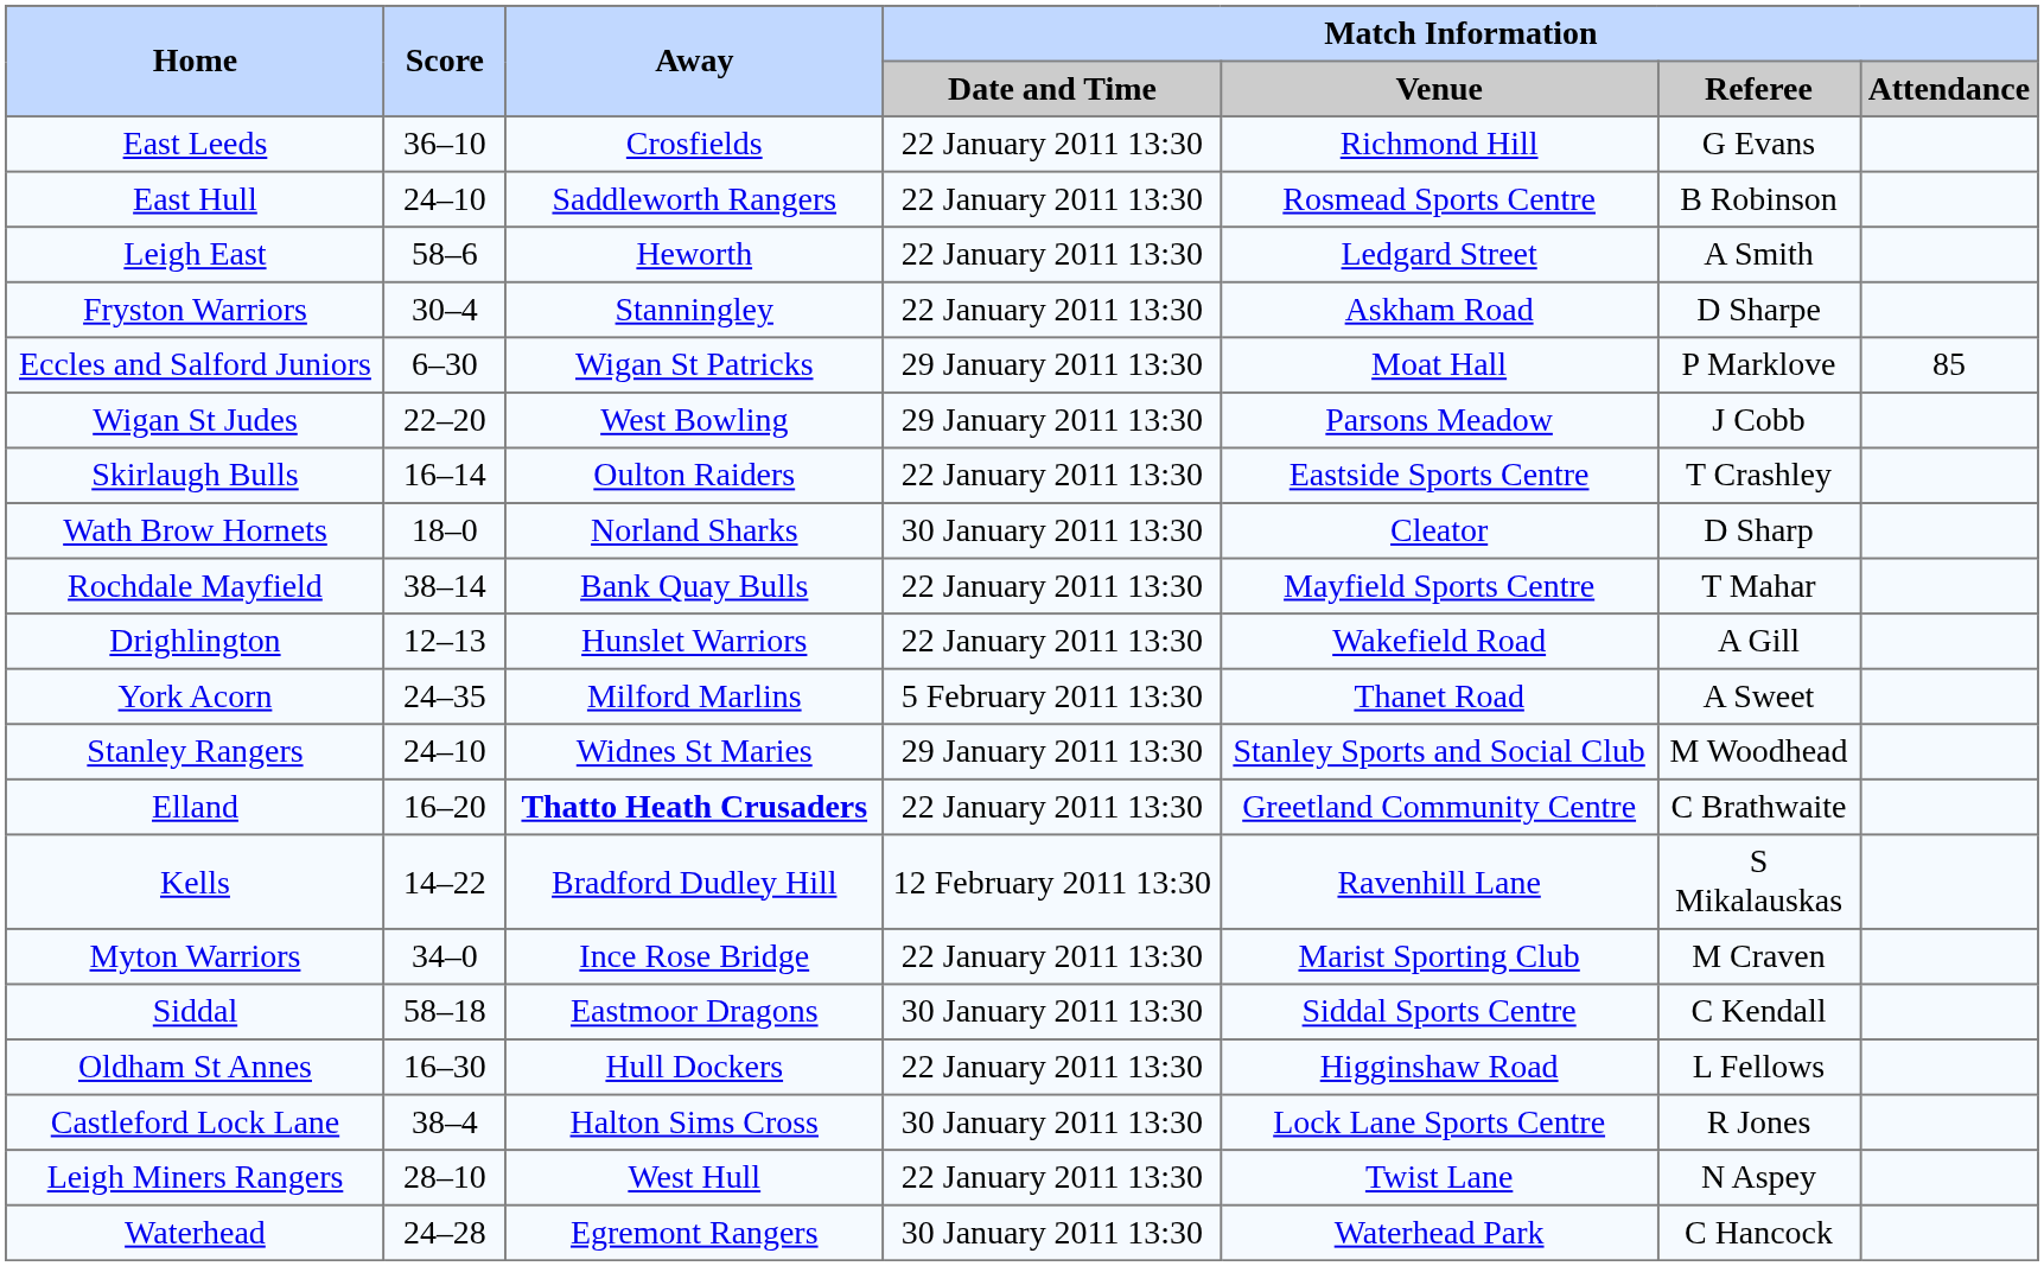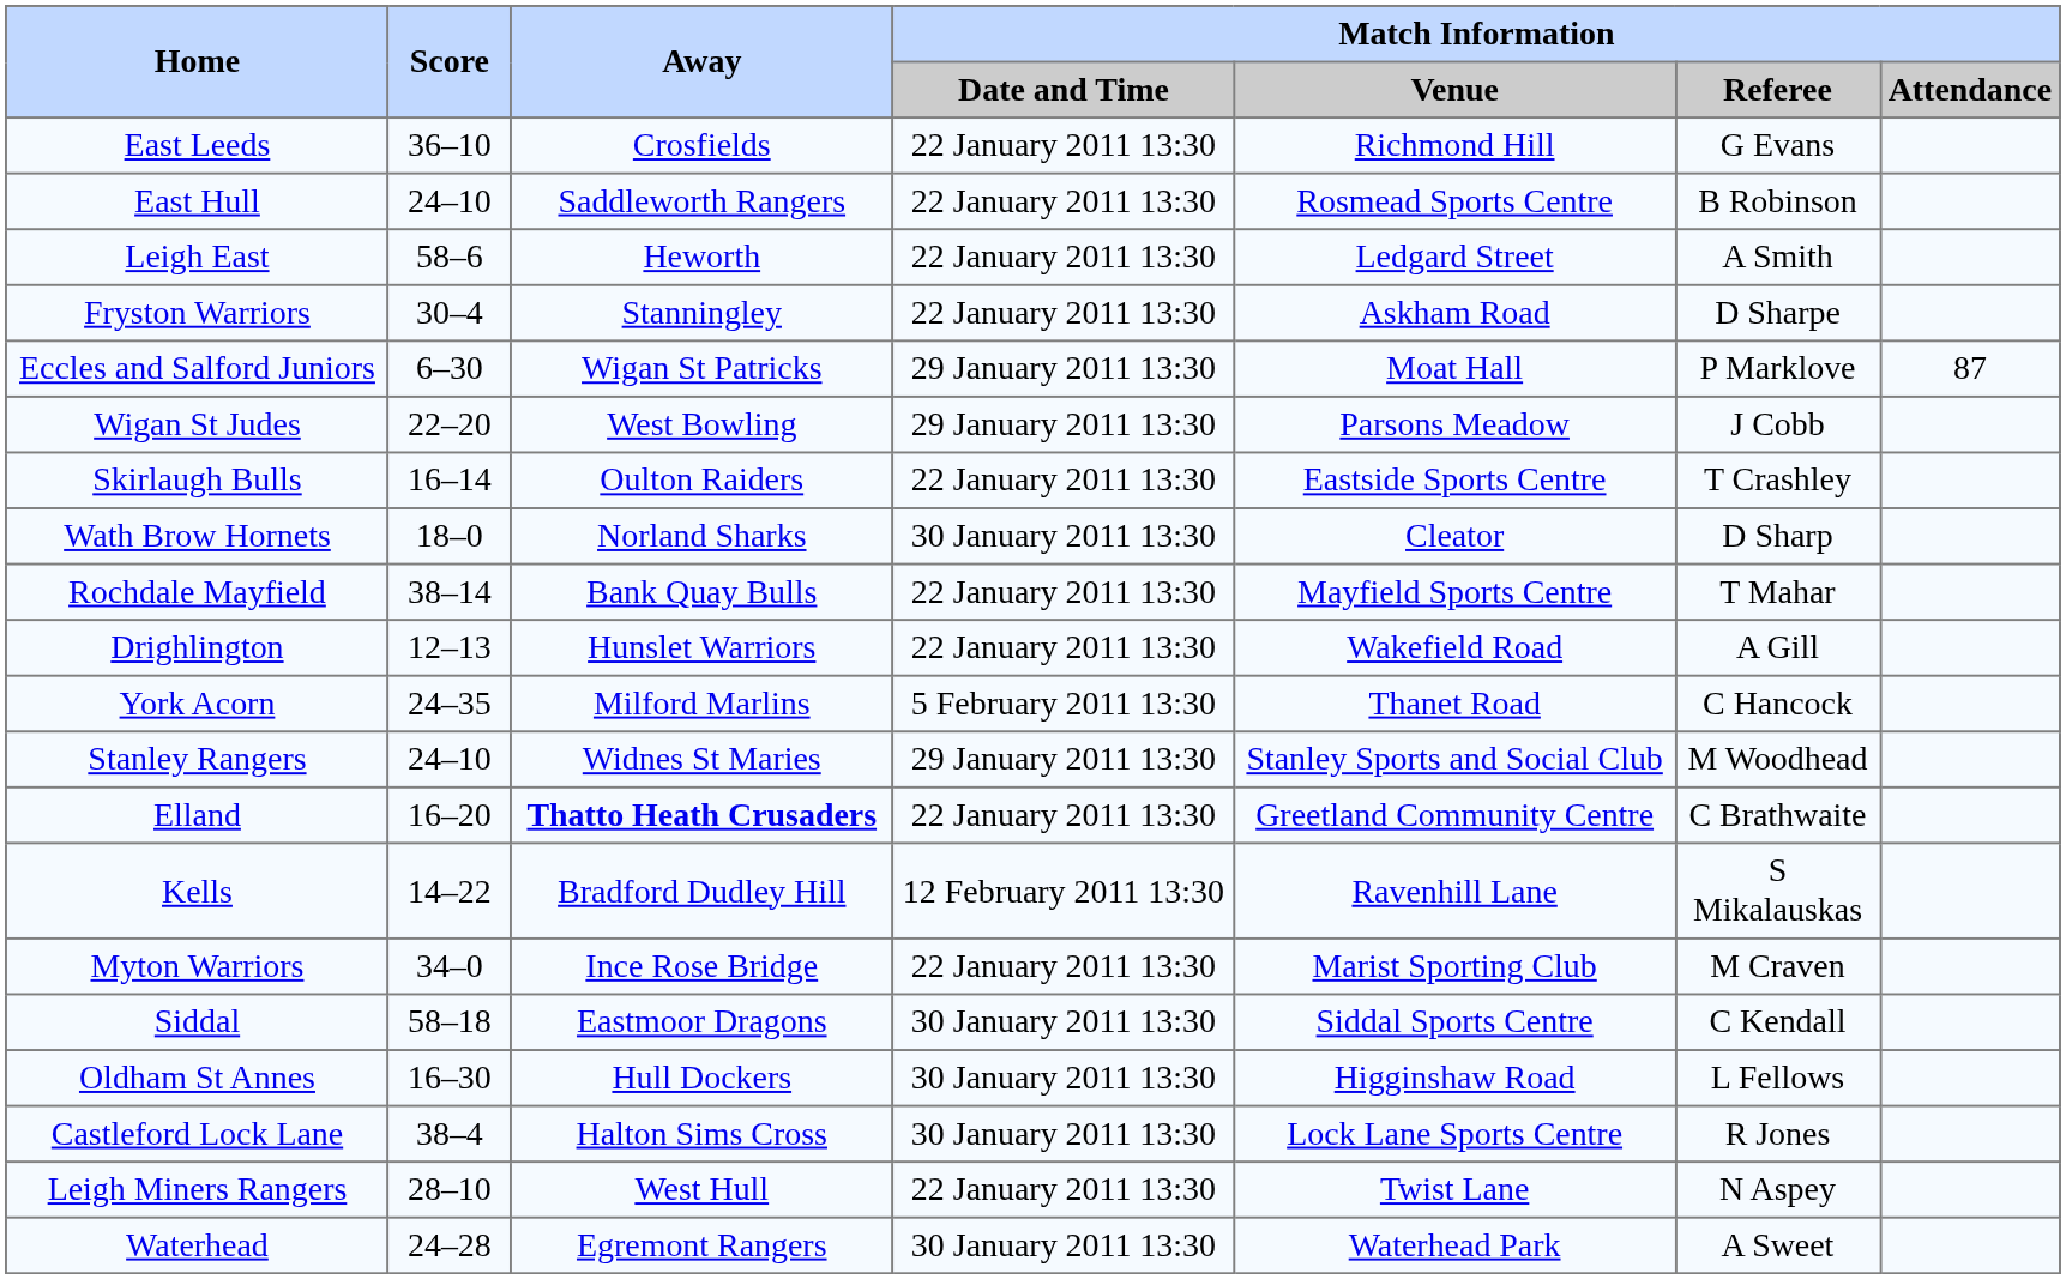 <table border=1 style="border-collapse:collapse; font-size:90%; text-align:center;" cellpadding=3 cellspacing=0 width=100%>
 <tr bgcolor=#C1D8FF>
 <th rowspan=2 width=19%>Home</th>
 <th rowspan=2 width=6%>Score</th>
 <th rowspan=2 width=19%>Away</th>
 <th colspan=6>Match Information</th>
 </tr>
 <tr bgcolor=#CCCCCC>
 <th width=17%>Date and Time</th>
 <th width=22%>Venue</th>
 <th width=10%>Referee</th>
 <th width=7%>Attendance</th>
 </tr>
 <tr bgcolor=#F5FAFF>
 <td><a href='#'>East Leeds</a></td>
 <td>36–10</td>
 <td><a href='#'>Crosfields</a></td>
 <td>22 January 2011 13:30</td>
 <td><a href='#'>Richmond Hill</a></td>
 <td>G Evans</td>
 <td></td>
 </tr>
 <tr bgcolor=#F5FAFF>
 <td><a href='#'>East Hull</a></td>
 <td>24–10</td>
 <td><a href='#'>Saddleworth Rangers</a></td>
 <td>22 January 2011 13:30</td>
 <td><a href='#'>Rosmead Sports Centre</a></td>
 <td>B Robinson</td>
 <td></td>
 </tr>
 <tr bgcolor=#F5FAFF>
 <td><a href='#'>Leigh East</a></td>
 <td>58–6</td>
 <td><a href='#'>Heworth</a></td>
 <td>22 January 2011 13:30</td>
 <td><a href='#'>Ledgard Street</a></td>
 <td>A Smith</td>
 <td></td>
 </tr>
 <tr bgcolor=#F5FAFF>
 <td><a href='#'>Fryston Warriors</a></td>
 <td>30–4</td>
 <td><a href='#'>Stanningley</a></td>
 <td>22 January 2011 13:30</td>
 <td><a href='#'>Askham Road</a></td>
 <td>D Sharpe</td>
 <td></td>
 </tr>
 <tr bgcolor=#F5FAFF>
 <td><a href='#'>Eccles and Salford Juniors</a></td>
 <td>6–30</td>
 <td><a href='#'>Wigan St Patricks</a></td>
 <td>29 January 2011 13:30</td>
 <td><a href='#'>Moat Hall</a></td>
 <td>P Marklove</td>
-<td>85</td>
+<td>87</td>
 </tr>
 <tr bgcolor=#F5FAFF>
 <td><a href='#'>Wigan St Judes</a></td>
 <td>22–20</td>
 <td><a href='#'>West Bowling</a></td>
 <td>29 January 2011 13:30</td>
 <td><a href='#'>Parsons Meadow</a></td>
 <td>J Cobb</td>
 <td></td>
 </tr>
 <tr bgcolor=#F5FAFF>
 <td><a href='#'>Skirlaugh Bulls</a></td>
 <td>16–14</td>
 <td><a href='#'>Oulton Raiders</a></td>
 <td>22 January 2011 13:30</td>
 <td><a href='#'>Eastside Sports Centre</a></td>
 <td>T Crashley</td>
 <td></td>
 </tr>
 <tr bgcolor=#F5FAFF>
 <td><a href='#'>Wath Brow Hornets</a></td>
 <td>18–0</td>
 <td><a href='#'>Norland Sharks</a></td>
 <td>30 January 2011 13:30</td>
 <td><a href='#'>Cleator</a></td>
 <td>D Sharp</td>
 <td></td>
 </tr>
 <tr bgcolor=#F5FAFF>
 <td><a href='#'>Rochdale Mayfield</a></td>
 <td>38–14</td>
 <td><a href='#'>Bank Quay Bulls</a></td>
 <td>22 January 2011 13:30</td>
 <td><a href='#'>Mayfield Sports Centre</a></td>
 <td>T Mahar</td>
 <td></td>
 </tr>
 <tr bgcolor=#F5FAFF>
 <td><a href='#'>Drighlington</a></td>
 <td>12–13</td>
 <td><a href='#'>Hunslet Warriors</a></td>
 <td>22 January 2011 13:30</td>
 <td><a href='#'>Wakefield Road</a></td>
 <td>A Gill</td>
 <td></td>
 </tr>
 <tr bgcolor=#F5FAFF>
 <td><a href='#'>York Acorn</a></td>
 <td>24–35</td>
 <td><a href='#'>Milford Marlins</a></td>
 <td>5 February 2011 13:30</td>
 <td><a href='#'>Thanet Road</a></td>
-<td>A Sweet</td>
+<td>C Hancock</td>
 <td></td>
 </tr>
 <tr bgcolor=#F5FAFF>
 <td><a href='#'>Stanley Rangers</a></td>
 <td>24–10</td>
 <td><a href='#'>Widnes St Maries</a></td>
 <td>29 January 2011 13:30</td>
 <td><a href='#'>Stanley Sports and Social Club</a></td>
 <td>M Woodhead</td>
 <td></td>
 </tr>
 <tr bgcolor=#F5FAFF>
 <td><a href='#'>Elland</a></td>
 <td>16–20</td>
 <td><strong><a href='#'>Thatto Heath Crusaders</a></strong></td>
 <td>22 January 2011 13:30</td>
 <td><a href='#'>Greetland Community Centre</a></td>
 <td>C Brathwaite</td>
 <td></td>
 </tr>
 <tr bgcolor=#F5FAFF>
 <td><a href='#'>Kells</a></td>
 <td>14–22</td>
 <td><a href='#'>Bradford Dudley Hill</a></td>
 <td>12 February 2011 13:30</td>
 <td><a href='#'>Ravenhill Lane</a></td>
 <td>S Mikalauskas</td>
 <td></td>
 </tr>
 <tr bgcolor=#F5FAFF>
 <td><a href='#'>Myton Warriors</a></td>
 <td>34–0</td>
 <td><a href='#'>Ince Rose Bridge</a></td>
 <td>22 January 2011 13:30</td>
 <td><a href='#'>Marist Sporting Club</a></td>
 <td>M Craven</td>
 <td></td>
 </tr>
 <tr bgcolor=#F5FAFF>
 <td><a href='#'>Siddal</a></td>
 <td>58–18</td>
 <td><a href='#'>Eastmoor Dragons</a></td>
 <td>30 January 2011 13:30</td>
 <td><a href='#'>Siddal Sports Centre</a></td>
 <td>C Kendall</td>
 <td></td>
 </tr>
 <tr bgcolor=#F5FAFF>
 <td><a href='#'>Oldham St Annes</a></td>
 <td>16–30</td>
 <td><a href='#'>Hull Dockers</a></td>
-<td>22 January 2011 13:30</td>
+<td>30 January 2011 13:30</td>
 <td><a href='#'>Higginshaw Road</a></td>
 <td>L Fellows</td>
 <td></td>
 </tr>
 <tr bgcolor=#F5FAFF>
 <td><a href='#'>Castleford Lock Lane</a></td>
 <td>38–4</td>
 <td><a href='#'>Halton Sims Cross</a></td>
 <td>30 January 2011 13:30</td>
 <td><a href='#'>Lock Lane Sports Centre</a></td>
 <td>R Jones</td>
 <td></td>
 </tr>
 <tr bgcolor=#F5FAFF>
 <td><a href='#'>Leigh Miners Rangers</a></td>
 <td>28–10</td>
 <td><a href='#'>West Hull</a></td>
 <td>22 January 2011 13:30</td>
 <td><a href='#'>Twist Lane</a></td>
 <td>N Aspey</td>
 <td></td>
 </tr>
 <tr bgcolor=#F5FAFF>
 <td><a href='#'>Waterhead</a></td>
 <td>24–28</td>
 <td><a href='#'>Egremont Rangers</a></td>
 <td>30 January 2011 13:30</td>
 <td><a href='#'>Waterhead Park</a></td>
-<td>C Hancock</td>
+<td>A Sweet</td>
 <td></td>
 </tr>
 </table>
